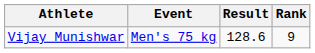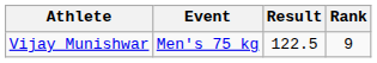 <table class="wikitable" style="font-size:90%">
 <tr>
 <th>Athlete</th>
 <th>Event</th>
 <th>Result</th>
 <th>Rank</th>
 </tr>
 <tr>
 <td><a href='#'>Vijay Munishwar</a></td>
 <td><a href='#'>Men's 75 kg</a></td>
-<td align="center">128.6</td>
+<td align="center">122.5</td>
 <td align="center">9</td>
 </tr>
 </table>
